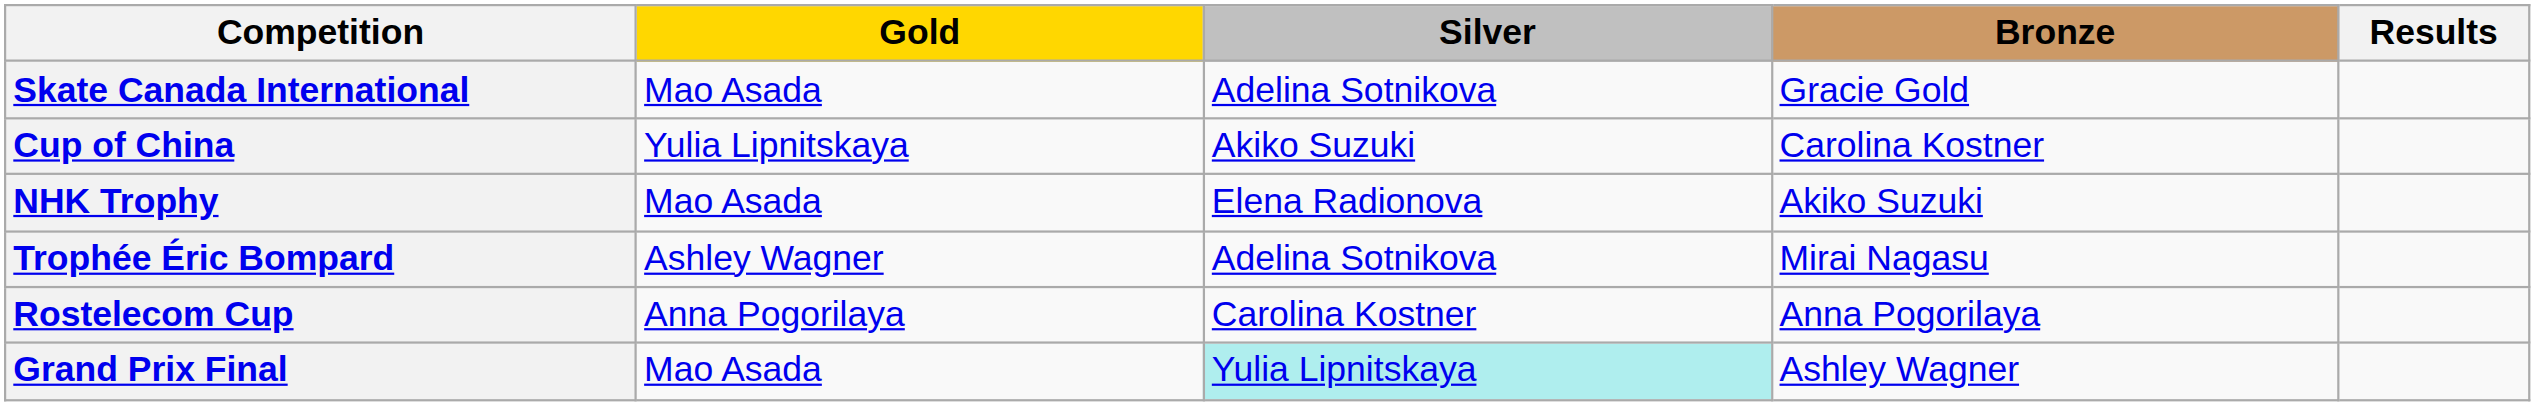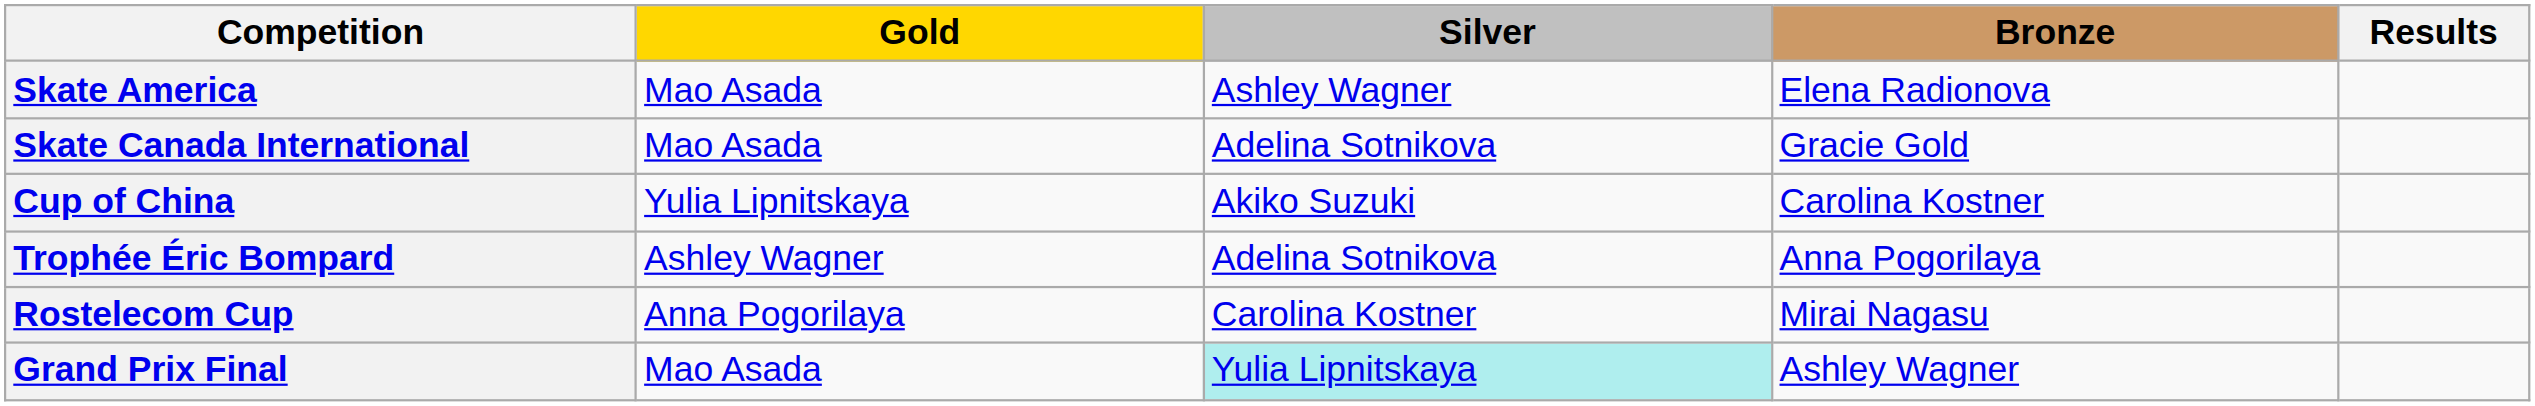 <table class="wikitable unsortable" style="text-align:left; width:90%">
 <tr>
 <th scope="col" style="text-align:center; width:25%">Competition</th>
 <td scope="col" style="text-align:center; width:22.5%; background:gold"><strong>Gold</strong></td>
 <td scope="col" style="text-align:center; width:22.5%; background:silver"><strong>Silver</strong></td>
 <td scope="col" style="text-align:center; width:22.5%; background:#c96"><strong>Bronze</strong></td>
 <th scope="col" style="text-align:center; width:7.5%">Results</th>
+</tr>
+<tr>
+<th scope="row" style="text-align:left"> <a href='#'>Skate America</a></th>
+<td> <a href='#'>Mao Asada</a></td>
+<td> <a href='#'>Ashley Wagner</a></td>
+<td> <a href='#'>Elena Radionova</a></td>
+<td></td>
 </tr>
 <tr>
 <th scope="row" style="text-align:left"> <a href='#'>Skate Canada International</a></th>
 <td> <a href='#'>Mao Asada</a></td>
 <td> <a href='#'>Adelina Sotnikova</a></td>
 <td> <a href='#'>Gracie Gold</a></td>
 <td></td>
 </tr>
 <tr>
 <th scope="row" style="text-align:left"> <a href='#'>Cup of China</a></th>
 <td> <a href='#'>Yulia Lipnitskaya</a></td>
 <td> <a href='#'>Akiko Suzuki</a></td>
 <td> <a href='#'>Carolina Kostner</a></td>
 <td></td>
 </tr>
 <tr>
-<th scope="row" style="text-align:left"> <a href='#'>NHK Trophy</a></th>
-<td> <a href='#'>Mao Asada</a></td>
-<td> <a href='#'>Elena Radionova</a></td>
-<td> <a href='#'>Akiko Suzuki</a></td>
-<td></td>
-</tr>
-<tr>
 <th scope="row" style="text-align:left"> <a href='#'>Trophée Éric Bompard</a></th>
 <td> <a href='#'>Ashley Wagner</a></td>
 <td> <a href='#'>Adelina Sotnikova</a></td>
-<td> <a href='#'>Mirai Nagasu</a></td>
+<td> <a href='#'>Anna Pogorilaya</a></td>
 <td></td>
 </tr>
 <tr>
 <th scope="row" style="text-align:left"> <a href='#'>Rostelecom Cup</a></th>
 <td> <a href='#'>Anna Pogorilaya</a></td>
 <td> <a href='#'>Carolina Kostner</a></td>
-<td> <a href='#'>Anna Pogorilaya</a></td>
+<td> <a href='#'>Mirai Nagasu</a></td>
 <td></td>
 </tr>
 <tr>
 <th scope="row" style="text-align:left"> <a href='#'>Grand Prix Final</a></th>
 <td> <a href='#'>Mao Asada</a></td>
 <td style="background: paleturquoise;"> <a href='#'>Yulia Lipnitskaya</a></td>
 <td> <a href='#'>Ashley Wagner</a></td>
 <td></td>
 </tr>
 </table>
